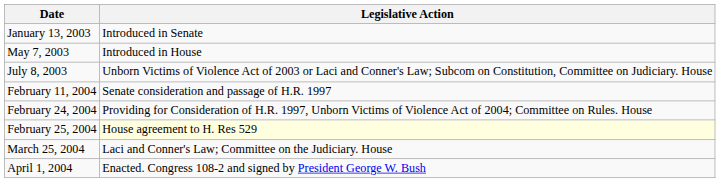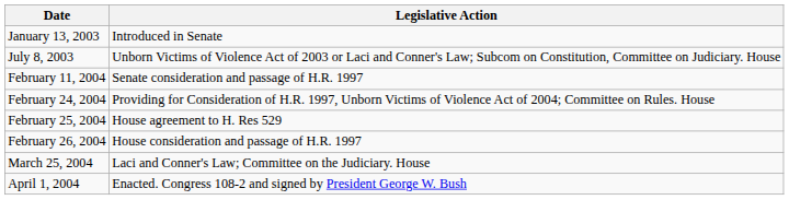 <table class="wikitable">
 <tr>
 <th>Date</th>
 <th>Legislative Action</th>
 </tr>
 <tr>
 <td>January 13, 2003</td>
 <td>Introduced in Senate</td>
-</tr>
-<tr>
-<td>May 7, 2003</td>
-<td>Introduced in House</td>
 </tr>
 <tr>
 <td>July 8, 2003</td>
 <td>Unborn Victims of Violence Act of 2003 or Laci and Conner's Law; Subcom on Constitution, Committee on Judiciary. House</td>
 </tr>
 <tr>
 <td>February 11, 2004</td>
 <td>Senate consideration and passage of H.R. 1997</td>
 </tr>
 <tr>
 <td>February 24, 2004</td>
 <td>Providing for Consideration of H.R. 1997, Unborn Victims of Violence Act of 2004; Committee on Rules. House</td>
 </tr>
 <tr>
 <td>February 25, 2004</td>
-<td style="background: lightyellow;">House agreement to H. Res 529</td>
+<td>House agreement to H. Res 529</td>
+</tr>
+<tr>
+<td>February 26, 2004</td>
+<td>House consideration and passage of H.R. 1997</td>
 </tr>
 <tr>
 <td>March 25, 2004</td>
 <td>Laci and Conner's Law; Committee on the Judiciary. House</td>
 </tr>
 <tr>
 <td>April 1, 2004</td>
 <td>Enacted. Congress 108-2 and signed by <a href='#'>President George W. Bush</a></td>
 </tr>
 </table>
